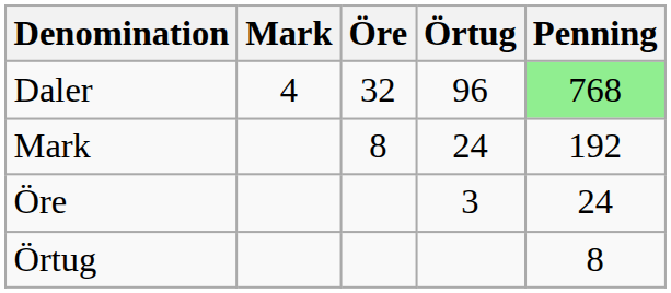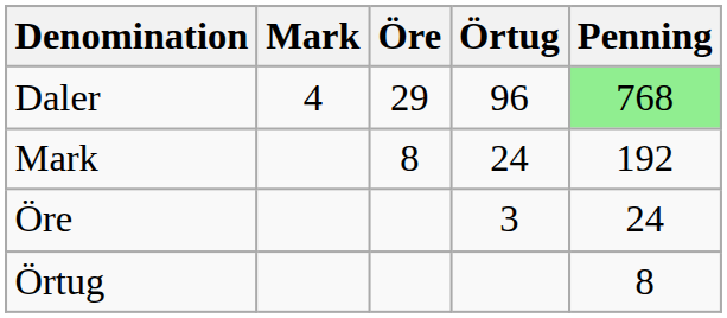 <table class="wikitable">
 <tr>
 <th>Denomination</th>
 <th>Mark</th>
 <th>Öre</th>
 <th>Örtug</th>
 <th>Penning</th>
 </tr>
 <tr>
 <td>Daler</td>
 <td align = "center">4</td>
-<td align = "center">32</td>
+<td align = "center">29</td>
 <td align = "center">96</td>
 <td align = "center" style="background: lightgreen;">768</td>
 </tr>
 <tr>
 <td>Mark</td>
 <td></td>
 <td align = "center">8</td>
 <td align = "center">24</td>
 <td align = "center">192</td>
 </tr>
 <tr>
 <td>Öre</td>
 <td></td>
 <td></td>
 <td align = "center">3</td>
 <td align = "center">24</td>
 </tr>
 <tr>
 <td>Örtug</td>
 <td></td>
 <td></td>
 <td></td>
 <td align = "center">8</td>
 </tr>
 </table>
